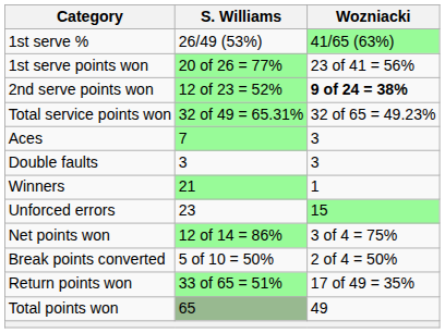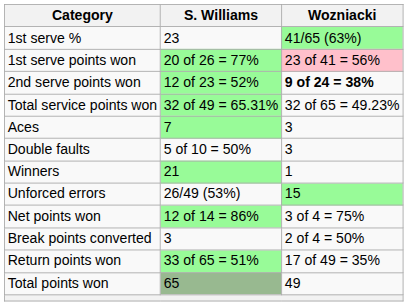 <table class="wikitable">
 <tr>
 <th>Category</th>
 <th> S. Williams</th>
 <th> Wozniacki</th>
 </tr>
 <tr>
 <td>1st serve %</td>
-<td>26/49 (53%)</td>
+<td>23</td>
 <td bgcolor=98FB98>41/65 (63%)</td>
 </tr>
 <tr>
 <td>1st serve points won</td>
 <td bgcolor=98FB98>20 of 26 = 77%</td>
-<td>23 of 41 = 56%</td>
+<td style="background: pink;">23 of 41 = 56%</td>
 </tr>
 <tr>
 <td>2nd serve points won</td>
 <td bgcolor=98FB98>12 of 23 = 52%</td>
 <td><strong>9 of 24 = 38%</strong></td>
 </tr>
 <tr>
 <td>Total service points won</td>
 <td bgcolor=98FB98>32 of 49 = 65.31%</td>
 <td>32 of 65 = 49.23%</td>
 </tr>
 <tr>
 <td>Aces</td>
 <td bgcolor=98FB98>7</td>
 <td>3</td>
 </tr>
 <tr>
 <td>Double faults</td>
-<td>3</td>
+<td>5 of 10 = 50%</td>
 <td>3</td>
 </tr>
 <tr>
 <td>Winners</td>
 <td bgcolor=98FB98>21</td>
 <td>1</td>
 </tr>
 <tr>
 <td>Unforced errors</td>
-<td>23</td>
+<td>26/49 (53%)</td>
 <td bgcolor=98FB98>15</td>
 </tr>
 <tr>
 <td>Net points won</td>
 <td bgcolor=98FB98>12 of 14 = 86%</td>
 <td>3 of 4 = 75%</td>
 </tr>
 <tr>
 <td>Break points converted</td>
-<td>5 of 10 = 50%</td>
+<td>3</td>
 <td>2 of 4 = 50%</td>
 </tr>
 <tr>
 <td>Return points won</td>
 <td bgcolor=98FB98>33 of 65 = 51%</td>
 <td>17 of 49 = 35%</td>
 </tr>
 <tr>
 <td>Total points won</td>
 <td bgcolor=98FB989>65</td>
 <td>49</td>
 </tr>
 <tr>
 <th colspan=3></th>
 </tr>
 </table>
